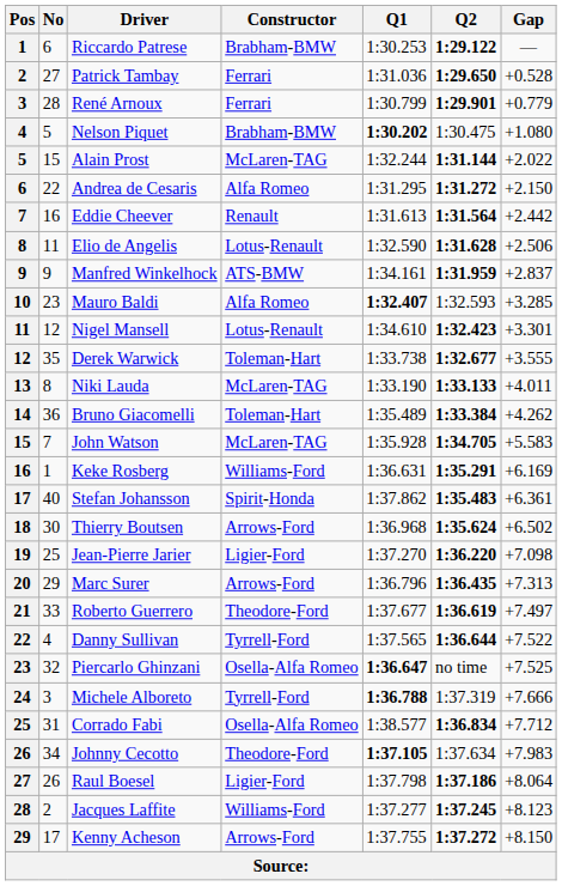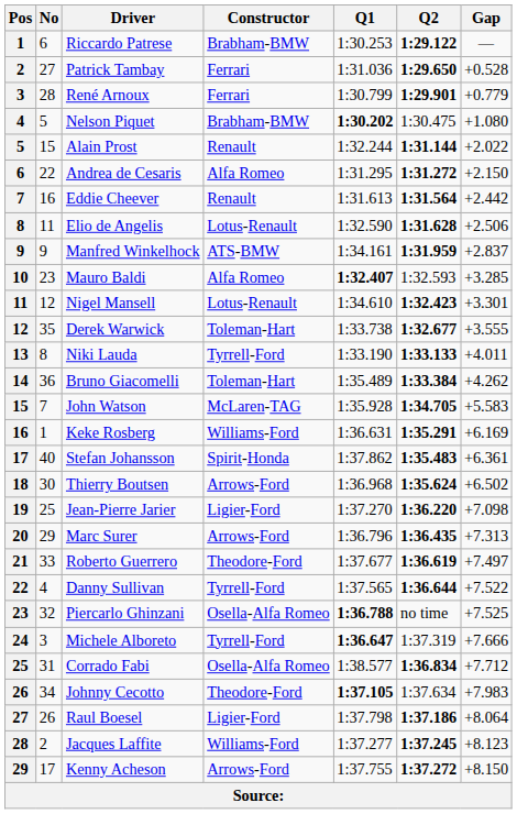 <table class="wikitable sortable" style="font-size: 95%">
 <tr>
 <th>Pos</th>
 <th>No</th>
 <th>Driver</th>
 <th>Constructor</th>
 <th>Q1</th>
 <th>Q2</th>
 <th>Gap</th>
 </tr>
 <tr>
 <th>1</th>
 <td>6</td>
 <td> <a href='#'>Riccardo Patrese</a></td>
 <td><a href='#'>Brabham</a>-<a href='#'>BMW</a></td>
 <td>1:30.253</td>
 <td><strong>1:29.122</strong></td>
 <td style="text-align: center">—</td>
 </tr>
 <tr>
 <th>2</th>
 <td>27</td>
 <td> <a href='#'>Patrick Tambay</a></td>
 <td><a href='#'>Ferrari</a></td>
 <td>1:31.036</td>
 <td><strong>1:29.650</strong></td>
 <td>+0.528</td>
 </tr>
 <tr>
 <th>3</th>
 <td>28</td>
 <td> <a href='#'>René Arnoux</a></td>
 <td><a href='#'>Ferrari</a></td>
 <td>1:30.799</td>
 <td><strong>1:29.901</strong></td>
 <td>+0.779</td>
 </tr>
 <tr>
 <th>4</th>
 <td>5</td>
 <td> <a href='#'>Nelson Piquet</a></td>
 <td><a href='#'>Brabham</a>-<a href='#'>BMW</a></td>
 <td><strong>1:30.202</strong></td>
 <td>1:30.475</td>
 <td>+1.080</td>
 </tr>
 <tr>
 <th>5</th>
 <td>15</td>
 <td> <a href='#'>Alain Prost</a></td>
-<td><a href='#'>McLaren</a>-<a href='#'>TAG</a></td>
+<td><a href='#'>Renault</a></td>
 <td>1:32.244</td>
 <td><strong>1:31.144</strong></td>
 <td>+2.022</td>
 </tr>
 <tr>
 <th>6</th>
 <td>22</td>
 <td> <a href='#'>Andrea de Cesaris</a></td>
 <td><a href='#'>Alfa Romeo</a></td>
 <td>1:31.295</td>
 <td><strong>1:31.272</strong></td>
 <td>+2.150</td>
 </tr>
 <tr>
 <th>7</th>
 <td>16</td>
 <td> <a href='#'>Eddie Cheever</a></td>
 <td><a href='#'>Renault</a></td>
 <td>1:31.613</td>
 <td><strong>1:31.564</strong></td>
 <td>+2.442</td>
 </tr>
 <tr>
 <th>8</th>
 <td>11</td>
 <td> <a href='#'>Elio de Angelis</a></td>
 <td><a href='#'>Lotus</a>-<a href='#'>Renault</a></td>
 <td>1:32.590</td>
 <td><strong>1:31.628</strong></td>
 <td>+2.506</td>
 </tr>
 <tr>
 <th>9</th>
 <td>9</td>
 <td> <a href='#'>Manfred Winkelhock</a></td>
 <td><a href='#'>ATS</a>-<a href='#'>BMW</a></td>
 <td>1:34.161</td>
 <td><strong>1:31.959</strong></td>
 <td>+2.837</td>
 </tr>
 <tr>
 <th>10</th>
 <td>23</td>
 <td> <a href='#'>Mauro Baldi</a></td>
 <td><a href='#'>Alfa Romeo</a></td>
 <td><strong>1:32.407</strong></td>
 <td>1:32.593</td>
 <td>+3.285</td>
 </tr>
 <tr>
 <th>11</th>
 <td>12</td>
 <td> <a href='#'>Nigel Mansell</a></td>
 <td><a href='#'>Lotus</a>-<a href='#'>Renault</a></td>
 <td>1:34.610</td>
 <td><strong>1:32.423</strong></td>
 <td>+3.301</td>
 </tr>
 <tr>
 <th>12</th>
 <td>35</td>
 <td> <a href='#'>Derek Warwick</a></td>
 <td><a href='#'>Toleman</a>-<a href='#'>Hart</a></td>
 <td>1:33.738</td>
 <td><strong>1:32.677</strong></td>
 <td>+3.555</td>
 </tr>
 <tr>
 <th>13</th>
 <td>8</td>
 <td> <a href='#'>Niki Lauda</a></td>
-<td><a href='#'>McLaren</a>-<a href='#'>TAG</a></td>
+<td><a href='#'>Tyrrell</a>-<a href='#'>Ford</a></td>
 <td>1:33.190</td>
 <td><strong>1:33.133</strong></td>
 <td>+4.011</td>
 </tr>
 <tr>
 <th>14</th>
 <td>36</td>
 <td> <a href='#'>Bruno Giacomelli</a></td>
 <td><a href='#'>Toleman</a>-<a href='#'>Hart</a></td>
 <td>1:35.489</td>
 <td><strong>1:33.384</strong></td>
 <td>+4.262</td>
 </tr>
 <tr>
 <th>15</th>
 <td>7</td>
 <td> <a href='#'>John Watson</a></td>
 <td><a href='#'>McLaren</a>-<a href='#'>TAG</a></td>
 <td>1:35.928</td>
 <td><strong>1:34.705</strong></td>
 <td>+5.583</td>
 </tr>
 <tr>
 <th>16</th>
 <td>1</td>
 <td> <a href='#'>Keke Rosberg</a></td>
 <td><a href='#'>Williams</a>-<a href='#'>Ford</a></td>
 <td>1:36.631</td>
 <td><strong>1:35.291</strong></td>
 <td>+6.169</td>
 </tr>
 <tr>
 <th>17</th>
 <td>40</td>
 <td> <a href='#'>Stefan Johansson</a></td>
 <td><a href='#'>Spirit</a>-<a href='#'>Honda</a></td>
 <td>1:37.862</td>
 <td><strong>1:35.483</strong></td>
 <td>+6.361</td>
 </tr>
 <tr>
 <th>18</th>
 <td>30</td>
 <td> <a href='#'>Thierry Boutsen</a></td>
 <td><a href='#'>Arrows</a>-<a href='#'>Ford</a></td>
 <td>1:36.968</td>
 <td><strong>1:35.624</strong></td>
 <td>+6.502</td>
 </tr>
 <tr>
 <th>19</th>
 <td>25</td>
 <td> <a href='#'>Jean-Pierre Jarier</a></td>
 <td><a href='#'>Ligier</a>-<a href='#'>Ford</a></td>
 <td>1:37.270</td>
 <td><strong>1:36.220</strong></td>
 <td>+7.098</td>
 </tr>
 <tr>
 <th>20</th>
 <td>29</td>
 <td> <a href='#'>Marc Surer</a></td>
 <td><a href='#'>Arrows</a>-<a href='#'>Ford</a></td>
 <td>1:36.796</td>
 <td><strong>1:36.435</strong></td>
 <td>+7.313</td>
 </tr>
 <tr>
 <th>21</th>
 <td>33</td>
 <td> <a href='#'>Roberto Guerrero</a></td>
 <td><a href='#'>Theodore</a>-<a href='#'>Ford</a></td>
 <td>1:37.677</td>
 <td><strong>1:36.619</strong></td>
 <td>+7.497</td>
 </tr>
 <tr>
 <th>22</th>
 <td>4</td>
 <td> <a href='#'>Danny Sullivan</a></td>
 <td><a href='#'>Tyrrell</a>-<a href='#'>Ford</a></td>
 <td>1:37.565</td>
 <td><strong>1:36.644</strong></td>
 <td>+7.522</td>
 </tr>
 <tr>
 <th>23</th>
 <td>32</td>
 <td> <a href='#'>Piercarlo Ghinzani</a></td>
 <td><a href='#'>Osella</a>-<a href='#'>Alfa Romeo</a></td>
-<td><strong>1:36.647</strong></td>
+<td><strong>1:36.788</strong></td>
 <td>no time</td>
 <td>+7.525</td>
 </tr>
 <tr>
 <th>24</th>
 <td>3</td>
 <td> <a href='#'>Michele Alboreto</a></td>
 <td><a href='#'>Tyrrell</a>-<a href='#'>Ford</a></td>
-<td><strong>1:36.788</strong></td>
+<td><strong>1:36.647</strong></td>
 <td>1:37.319</td>
 <td>+7.666</td>
 </tr>
 <tr>
 <th>25</th>
 <td>31</td>
 <td> <a href='#'>Corrado Fabi</a></td>
 <td><a href='#'>Osella</a>-<a href='#'>Alfa Romeo</a></td>
 <td>1:38.577</td>
 <td><strong>1:36.834</strong></td>
 <td>+7.712</td>
 </tr>
 <tr>
 <th>26</th>
 <td>34</td>
 <td> <a href='#'>Johnny Cecotto</a></td>
 <td><a href='#'>Theodore</a>-<a href='#'>Ford</a></td>
 <td><strong>1:37.105</strong></td>
 <td>1:37.634</td>
 <td>+7.983</td>
 </tr>
 <tr>
 <th>27</th>
 <td>26</td>
 <td> <a href='#'>Raul Boesel</a></td>
 <td><a href='#'>Ligier</a>-<a href='#'>Ford</a></td>
 <td>1:37.798</td>
 <td><strong>1:37.186</strong></td>
 <td>+8.064</td>
 </tr>
 <tr>
 <th>28</th>
 <td>2</td>
 <td> <a href='#'>Jacques Laffite</a></td>
 <td><a href='#'>Williams</a>-<a href='#'>Ford</a></td>
 <td>1:37.277</td>
 <td><strong>1:37.245</strong></td>
 <td>+8.123</td>
 </tr>
 <tr>
 <th>29</th>
 <td>17</td>
 <td> <a href='#'>Kenny Acheson</a></td>
 <td><a href='#'>Arrows</a>-<a href='#'>Ford</a></td>
 <td>1:37.755</td>
 <td><strong>1:37.272</strong></td>
 <td>+8.150</td>
 </tr>
 <tr>
 <th colspan="7" style="text-align: center">Source: </th>
 </tr>
 </table>
